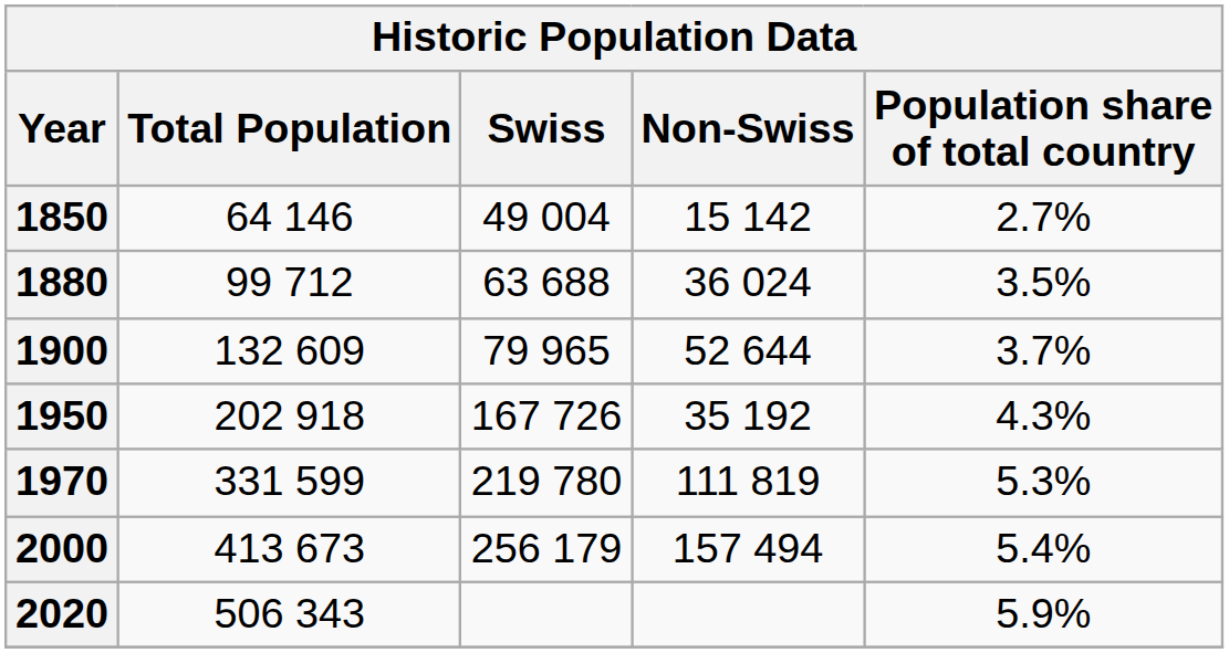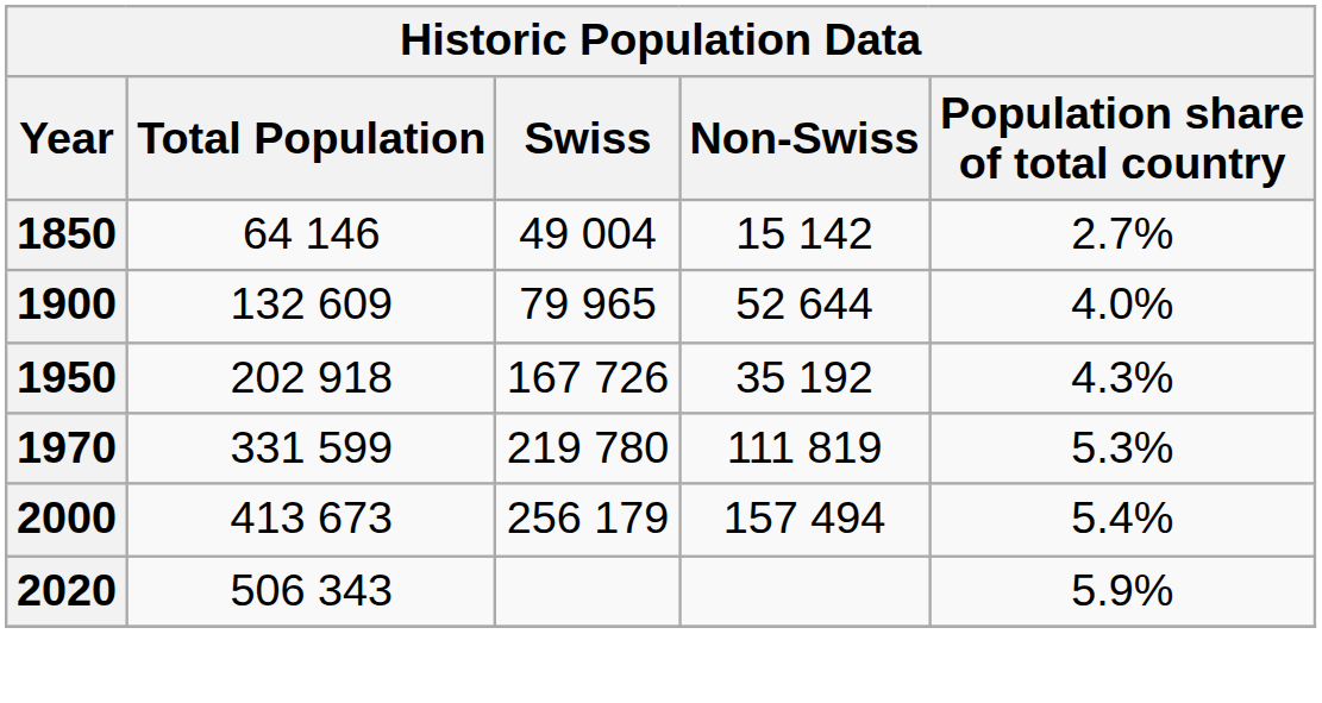 <table class="wikitable collapsible">
 <tr>
 <th colspan="5">Historic Population Data</th>
 </tr>
 <tr>
 <th>Year</th>
 <th>Total Population</th>
 <th>Swiss</th>
 <th>Non-Swiss</th>
 <th>Population share <br>of total country</th>
 </tr>
 <tr>
 <th scope="row">1850</th>
 <td rowspan="1" align="center">64 146</td>
 <td rowspan="1" align="center">49 004</td>
 <td rowspan="1" align="center">15 142</td>
 <td align="center">2.7%</td>
 </tr>
 <tr>
-<th>1880</th>
-<td rowspan="1" align="center">99 712</td>
-<td rowspan="1" align="center">63 688</td>
-<td rowspan="1" align="center">36 024</td>
-<td align="center"align="center">3.5%</td>
-</tr>
-<tr>
 <th scope="row">1900</th>
 <td rowspan="1" align="center">132 609</td>
 <td rowspan="1" align="center">79 965</td>
 <td align="center">52 644</td>
-<td align="center">3.7%</td>
+<td align="center">4.0%</td>
 </tr>
 <tr>
 <th scope="row">1950</th>
 <td rowspan="1" align="center">202 918</td>
 <td rowspan="1" align="center">167 726</td>
 <td rowspan="1" align="center">35 192</td>
 <td align="center">4.3%</td>
 </tr>
 <tr>
 <th scope="row">1970</th>
 <td rowspan="1" align="center">331 599</td>
 <td align="center">219 780</td>
 <td rowspan="1" align="center">111 819</td>
 <td align="center">5.3%</td>
 </tr>
 <tr>
 <th>2000</th>
 <td align="center">413 673</td>
 <td align="center">256 179</td>
 <td align="center">157 494</td>
 <td align="center">5.4%</td>
 </tr>
 <tr>
 <th scope="row">2020</th>
 <td align="center">506 343</td>
 <td align="center"></td>
 <td align="center"></td>
 <td align="center">5.9%</td>
 </tr>
 <tr>
 </tr>
 </table>
